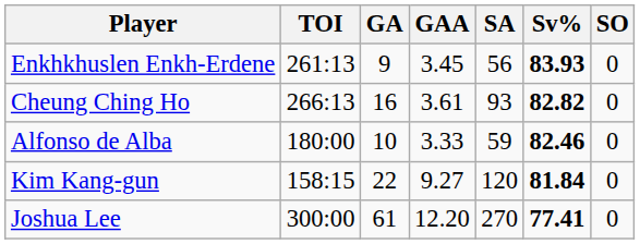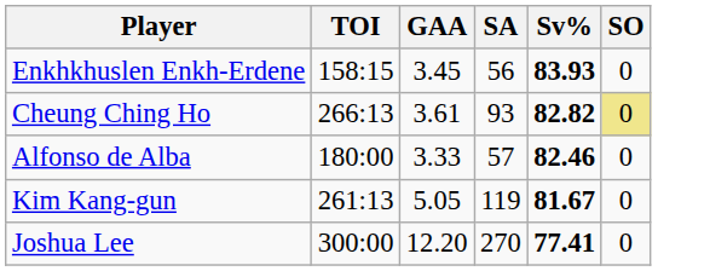 <table class="wikitable sortable" style="text-align:center;">
 <tr>
 <th>Player</th>
 <th>TOI</th>
-<th>GA</th>
 <th>GAA</th>
 <th>SA</th>
 <th>Sv%</th>
 <th>SO</th>
 </tr>
 <tr>
 <td style="text-align:left;"> <a href='#'>Enkhkhuslen Enkh-Erdene</a></td>
-<td>261:13</td>
-<td>9</td>
+<td>158:15</td>
 <td>3.45</td>
 <td>56</td>
 <td><strong>83.93</strong></td>
 <td>0</td>
 </tr>
 <tr>
 <td style="text-align:left;"> <a href='#'>Cheung Ching Ho</a></td>
 <td>266:13</td>
-<td>16</td>
 <td>3.61</td>
 <td>93</td>
 <td><strong>82.82</strong></td>
-<td>0</td>
+<td style="background: khaki;">0</td>
 </tr>
 <tr>
 <td style="text-align:left;"> <a href='#'>Alfonso de Alba</a></td>
 <td>180:00</td>
-<td>10</td>
 <td>3.33</td>
-<td>59</td>
+<td>57</td>
 <td><strong>82.46</strong></td>
 <td>0</td>
 </tr>
 <tr>
 <td style="text-align:left;"> <a href='#'>Kim Kang-gun</a></td>
-<td>158:15</td>
-<td>22</td>
-<td>9.27</td>
-<td>120</td>
-<td><strong>81.84</strong></td>
+<td>261:13</td>
+<td>5.05</td>
+<td>119</td>
+<td><strong>81.67</strong></td>
 <td>0</td>
 </tr>
 <tr>
 <td style="text-align:left;"> <a href='#'>Joshua Lee</a></td>
 <td>300:00</td>
-<td>61</td>
 <td>12.20</td>
 <td>270</td>
 <td><strong>77.41</strong></td>
 <td>0</td>
 </tr>
 </table>
